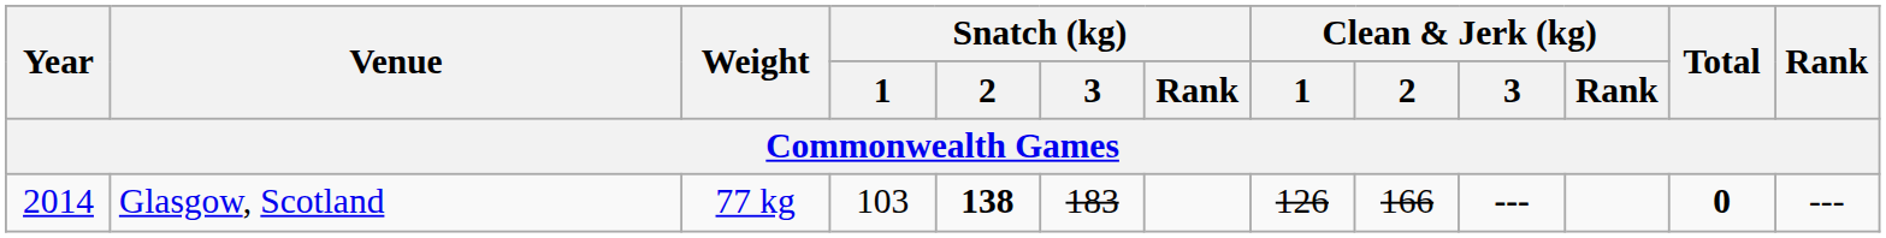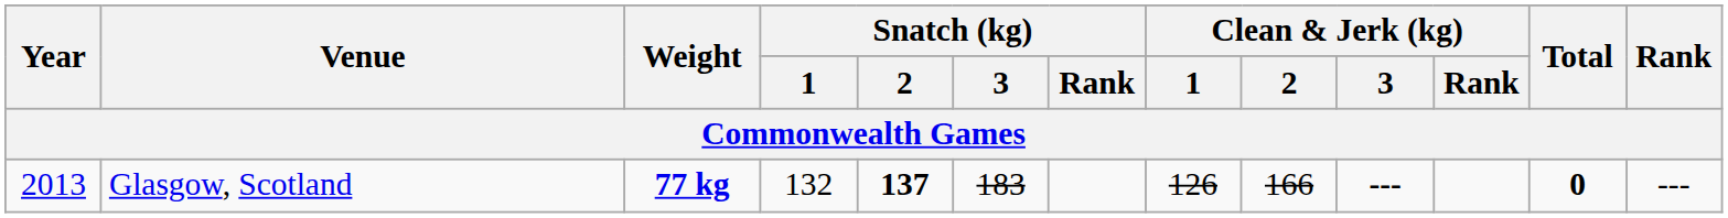 <table class = "wikitable" style="text-align:center;">
 <tr>
 <th rowspan=2 width=40>Year</th>
 <th rowspan=2 width=250>Venue</th>
 <th rowspan=2 width=60>Weight</th>
 <th colspan=4>Snatch (kg)</th>
 <th colspan=4>Clean & Jerk (kg)</th>
 <th rowspan=2 width=40>Total</th>
 <th rowspan=2 width=40>Rank</th>
 </tr>
 <tr>
 <th width=40>1</th>
 <th width=40>2</th>
 <th width=40>3</th>
 <th width=40>Rank</th>
 <th width=40>1</th>
 <th width=40>2</th>
 <th width=40>3</th>
 <th width=40>Rank</th>
 </tr>
 <tr>
 <th colspan=13><a href='#'>Commonwealth Games</a></th>
 </tr>
 <tr>
-<td><a href='#'>2014</a></td>
+<td><a href='#'>2013</a></td>
 <td align=left> <a href='#'>Glasgow</a>, <a href='#'>Scotland</a></td>
-<td><a href='#'>77 kg</a></td>
-<td>103</td>
-<td><strong>138</strong></td>
+<td><strong><a href='#'>77 kg</a></strong></td>
+<td>132</td>
+<td><strong>137</strong></td>
 <td><s>183</s></td>
 <td></td>
 <td><s>126</s></td>
 <td><s>166</s></td>
 <td><strong>---</strong></td>
 <td></td>
 <td><strong>0</strong></td>
 <td>---</td>
 </tr>
 </table>
